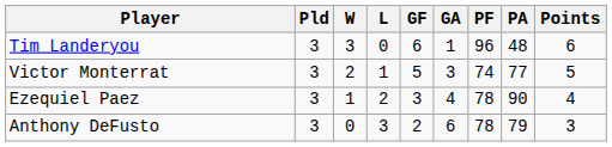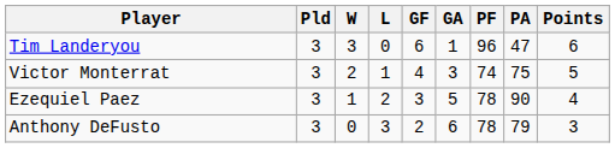 <table class=wikitable style="text-align:center">
 <tr>
 <th width=220>Player</th>
 <th width=20>Pld</th>
 <th width=20>W</th>
 <th width=20>L</th>
 <th width=20>GF</th>
 <th width=20>GA</th>
 <th width=20>PF</th>
 <th width=20>PA</th>
 <th width=50>Points</th>
 </tr>
 <tr>
 <td align=left> <a href='#'>Tim Landeryou</a></td>
 <td>3</td>
 <td>3</td>
 <td>0</td>
 <td>6</td>
 <td>1</td>
 <td>96</td>
-<td>48</td>
+<td>47</td>
 <td>6</td>
 </tr>
 <tr>
 <td align=left> Victor Monterrat</td>
 <td>3</td>
 <td>2</td>
 <td>1</td>
-<td>5</td>
+<td>4</td>
 <td>3</td>
 <td>74</td>
-<td>77</td>
+<td>75</td>
 <td>5</td>
 </tr>
 <tr>
 <td align=left> Ezequiel Paez</td>
 <td>3</td>
 <td>1</td>
 <td>2</td>
 <td>3</td>
-<td>4</td>
+<td>5</td>
 <td>78</td>
 <td>90</td>
 <td>4</td>
 </tr>
 <tr>
 <td align=left> Anthony DeFusto</td>
 <td>3</td>
 <td>0</td>
 <td>3</td>
 <td>2</td>
 <td>6</td>
 <td>78</td>
 <td>79</td>
 <td>3</td>
 </tr>
 </table>
